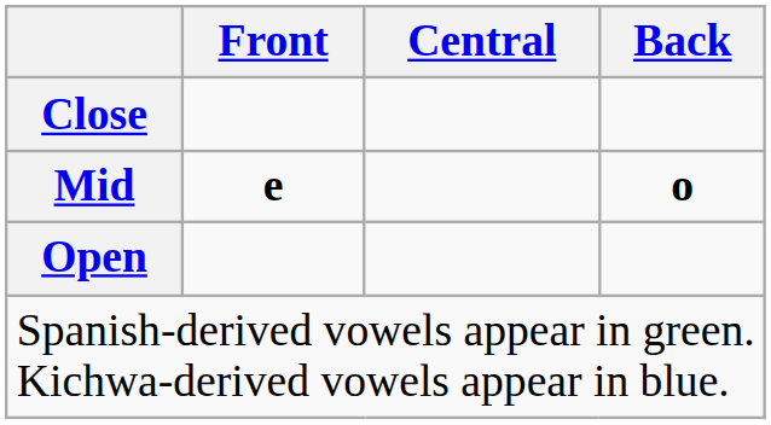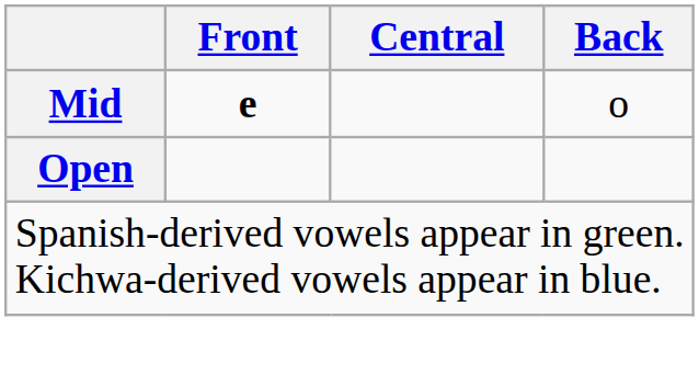 <table class="wikitable">
 <tr>
 <th></th>
 <th><a href='#'>Front</a></th>
 <th><a href='#'>Central</a></th>
 <th><a href='#'>Back</a></th>
 </tr>
 <tr style="text-align:center;">
-<th><a href='#'>Close</a></th>
-<td></td>
-<td></td>
-<td></td>
-</tr>
-<tr style="text-align:center;">
 <th><a href='#'>Mid</a></th>
 <td><strong><span>e</span></strong></td>
 <td></td>
-<td><strong><span>o</span></strong></td>
+<td><span>o</span></td>
 </tr>
 <tr style="text-align:center;">
 <th><a href='#'>Open</a></th>
 <td></td>
 <td></td>
 <td></td>
 </tr>
 <tr>
 <td colspan=4>Spanish-derived vowels appear in <span>green</span>.<br>Kichwa-derived vowels appear in <span>blue</span>.</td>
 </tr>
 </table>
